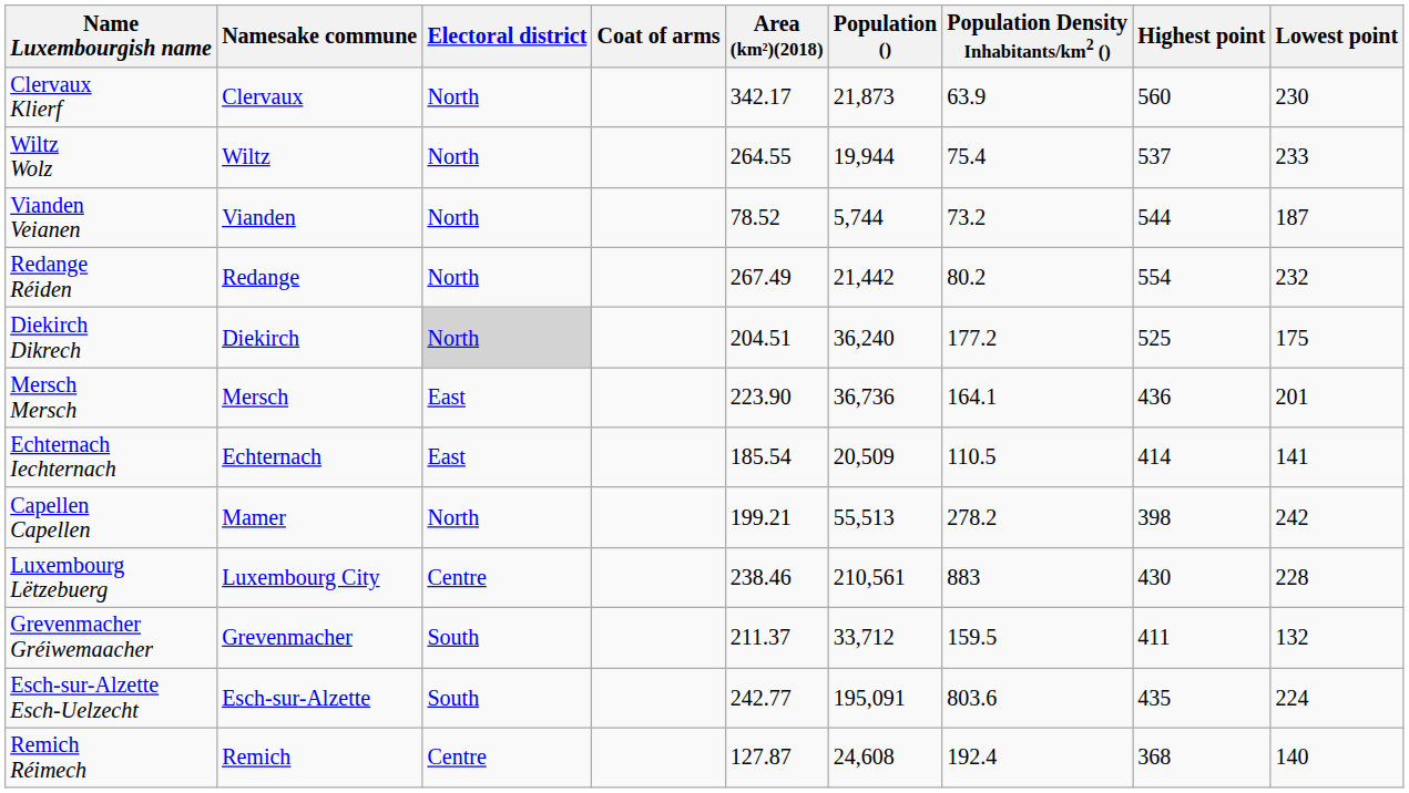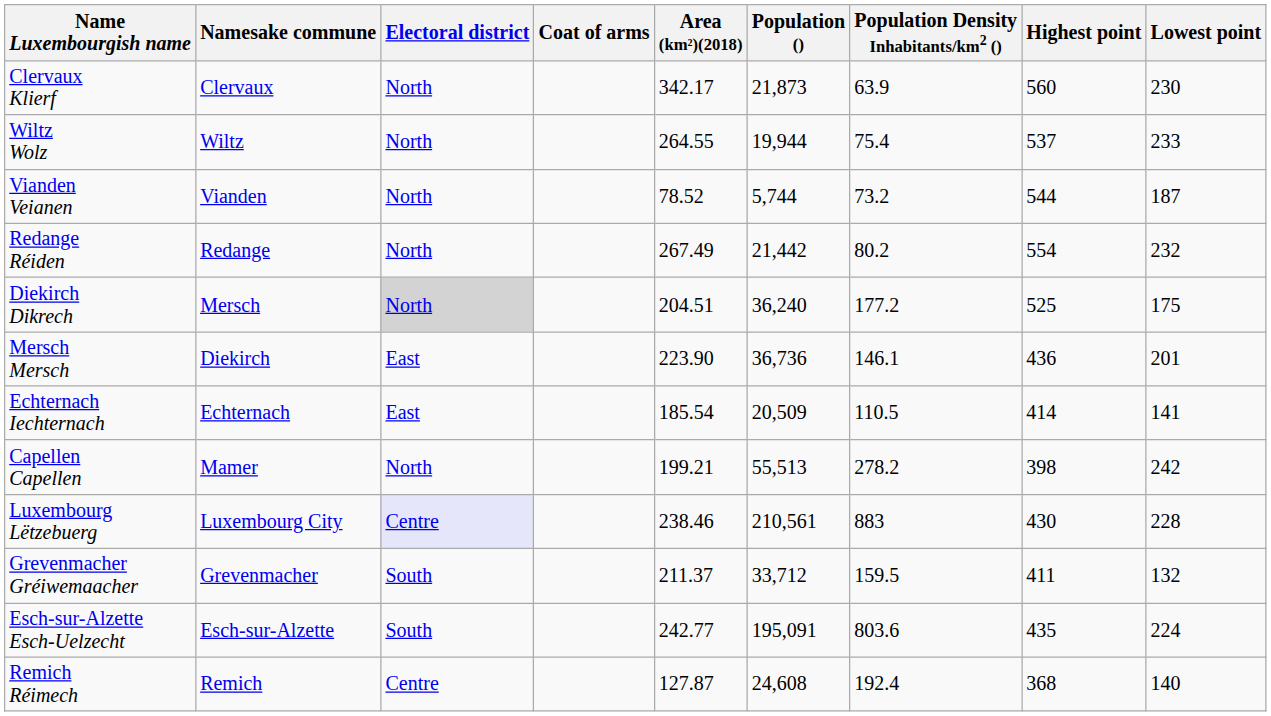 <table class="wikitable sortable">
 <tr>
 <th>Name<br><em>Luxembourgish name</em></th>
 <th>Namesake commune</th>
 <th><a href='#'>Electoral district</a></th>
 <th>Coat of arms</th>
 <th>Area<br> <small>(km²)(2018)</small></th>
 <th>Population<br> <small>()</small></th>
 <th>Population Density <br> <small>Inhabitants/km<sup>2</sup> ()</small></th>
 <th>Highest point</th>
 <th>Lowest point</th>
 </tr>
 <tr>
 <td><a href='#'>Clervaux</a><br><em>Klierf</em></td>
 <td><a href='#'>Clervaux</a></td>
 <td><a href='#'>North</a></td>
 <td></td>
 <td>342.17</td>
 <td>21,873</td>
 <td>63.9</td>
 <td>560</td>
 <td>230</td>
 </tr>
 <tr>
 <td><a href='#'>Wiltz</a><br><em>Wolz</em></td>
 <td><a href='#'>Wiltz</a></td>
 <td><a href='#'>North</a></td>
 <td></td>
 <td>264.55</td>
 <td>19,944</td>
 <td>75.4</td>
 <td>537</td>
 <td>233</td>
 </tr>
 <tr>
 <td><a href='#'>Vianden</a><br><em>Veianen</em></td>
 <td><a href='#'>Vianden</a></td>
 <td><a href='#'>North</a></td>
 <td></td>
 <td>78.52</td>
 <td>5,744</td>
 <td>73.2</td>
 <td>544</td>
 <td>187</td>
 </tr>
 <tr>
 <td><a href='#'>Redange</a><br><em>Réiden</em></td>
 <td><a href='#'>Redange</a></td>
 <td><a href='#'>North</a></td>
 <td></td>
 <td>267.49</td>
 <td>21,442</td>
 <td>80.2</td>
 <td>554</td>
 <td>232</td>
 </tr>
 <tr>
 <td><a href='#'>Diekirch</a><br><em>Dikrech</em></td>
-<td><a href='#'>Diekirch</a></td>
+<td><a href='#'>Mersch</a></td>
 <td style="background: lightgrey;"><a href='#'>North</a></td>
 <td></td>
 <td>204.51</td>
 <td>36,240</td>
 <td>177.2</td>
 <td>525</td>
 <td>175</td>
 </tr>
 <tr>
 <td><a href='#'>Mersch</a><br><em>Mersch</em></td>
-<td><a href='#'>Mersch</a></td>
+<td><a href='#'>Diekirch</a></td>
 <td><a href='#'>East</a></td>
 <td></td>
 <td>223.90</td>
 <td>36,736</td>
-<td>164.1</td>
+<td>146.1</td>
 <td>436</td>
 <td>201</td>
 </tr>
 <tr>
 <td><a href='#'>Echternach</a><br><em>Iechternach</em></td>
 <td><a href='#'>Echternach</a></td>
 <td><a href='#'>East</a></td>
 <td></td>
 <td>185.54</td>
 <td>20,509</td>
 <td>110.5</td>
 <td>414</td>
 <td>141</td>
 </tr>
 <tr>
 <td><a href='#'>Capellen</a><br><em>Capellen</em></td>
 <td><a href='#'>Mamer</a></td>
 <td><a href='#'>North</a></td>
 <td></td>
 <td>199.21</td>
 <td>55,513</td>
 <td>278.2</td>
 <td>398</td>
 <td>242</td>
 </tr>
 <tr>
 <td><a href='#'>Luxembourg</a><br><em>Lëtzebuerg</em></td>
 <td><a href='#'>Luxembourg City</a></td>
-<td><a href='#'>Centre</a></td>
+<td style="background: lavender;"><a href='#'>Centre</a></td>
 <td></td>
 <td>238.46</td>
 <td>210,561</td>
 <td>883</td>
 <td>430</td>
 <td>228</td>
 </tr>
 <tr>
 <td><a href='#'>Grevenmacher</a><br><em>Gréiwemaacher</em></td>
 <td><a href='#'>Grevenmacher</a></td>
 <td><a href='#'>South</a></td>
 <td></td>
 <td>211.37</td>
 <td>33,712</td>
 <td>159.5</td>
 <td>411</td>
 <td>132</td>
 </tr>
 <tr>
 <td><a href='#'>Esch-sur-Alzette</a><br><em>Esch-Uelzecht</em></td>
 <td><a href='#'>Esch-sur-Alzette</a></td>
 <td><a href='#'>South</a></td>
 <td></td>
 <td>242.77</td>
 <td>195,091</td>
 <td>803.6</td>
 <td>435</td>
 <td>224</td>
 </tr>
 <tr>
 <td><a href='#'>Remich</a><br><em>Réimech</em></td>
 <td><a href='#'>Remich</a></td>
 <td><a href='#'>Centre</a></td>
 <td></td>
 <td>127.87</td>
 <td>24,608</td>
 <td>192.4</td>
 <td>368</td>
 <td>140</td>
 </tr>
 </table>
